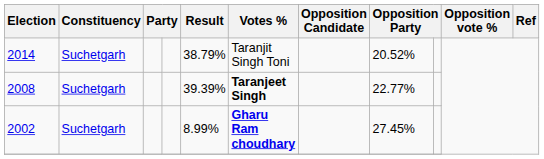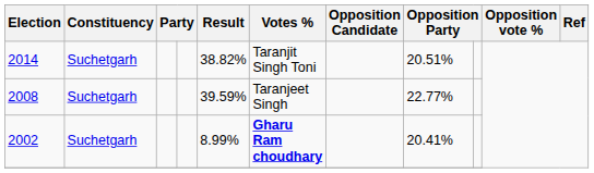 <table class="wikitable sortable">
 <tr>
 <th>Election</th>
 <th>Constituency</th>
 <th colspan="2">Party</th>
 <th>Result</th>
 <th>Votes %</th>
 <th>Opposition Candidate</th>
 <th colspan="2">Opposition Party</th>
 <th>Opposition vote %</th>
 <th>Ref</th>
 </tr>
 <tr>
 <td><a href='#'>2014</a></td>
 <td><a href='#'>Suchetgarh</a></td>
 <td></td>
 <td></td>
-<td>38.79%</td>
+<td>38.82%</td>
 <td>Taranjit Singh Toni</td>
 <td></td>
-<td>20.52%</td>
+<td>20.51%</td>
 <td></td>
 </tr>
 <tr>
 <td><a href='#'>2008</a></td>
 <td><a href='#'>Suchetgarh</a></td>
 <td></td>
 <td></td>
-<td>39.39%</td>
-<td><strong>Taranjeet Singh</strong></td>
+<td>39.59%</td>
+<td>Taranjeet Singh</td>
 <td></td>
 <td>22.77%</td>
 <td></td>
 </tr>
 <tr>
 <td><a href='#'>2002</a></td>
 <td><a href='#'>Suchetgarh</a></td>
 <td></td>
 <td></td>
 <td>8.99%</td>
 <td><strong><a href='#'>Gharu Ram choudhary</a></strong></td>
 <td></td>
-<td>27.45%</td>
+<td>20.41%</td>
 <td></td>
 </tr>
 <tr>
 </tr>
 </table>
